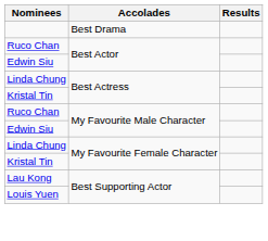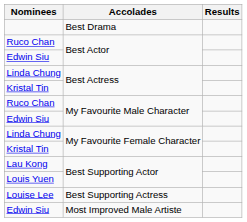 <table class="wikitable">
 <tr>
 <th>Nominees</th>
 <th>Accolades</th>
 <th>Results</th>
 </tr>
 <tr>
 <td></td>
 <td>Best Drama</td>
 <td></td>
 </tr>
 <tr>
 <td><a href='#'>Ruco Chan</a></td>
 <td rowspan="2">Best Actor</td>
 <td></td>
 </tr>
 <tr>
 <td><a href='#'>Edwin Siu</a></td>
 <td></td>
 </tr>
 <tr>
 <td><a href='#'>Linda Chung</a></td>
 <td rowspan="2">Best Actress</td>
 <td></td>
 </tr>
 <tr>
 <td><a href='#'>Kristal Tin</a></td>
 <td></td>
 </tr>
 <tr>
 <td><a href='#'>Ruco Chan</a></td>
 <td rowspan="2">My Favourite Male Character</td>
 <td></td>
 </tr>
 <tr>
 <td><a href='#'>Edwin Siu</a></td>
 <td></td>
 </tr>
 <tr>
 <td><a href='#'>Linda Chung</a></td>
 <td rowspan="2">My Favourite Female Character</td>
 <td></td>
 </tr>
 <tr>
 <td><a href='#'>Kristal Tin</a></td>
 <td></td>
 </tr>
 <tr>
 <td><a href='#'>Lau Kong</a></td>
 <td rowspan="2">Best Supporting Actor</td>
 <td></td>
 </tr>
 <tr>
 <td><a href='#'>Louis Yuen</a></td>
 <td></td>
 </tr>
+<tr>
+<td><a href='#'>Louise Lee</a></td>
+<td>Best Supporting Actress</td>
+<td></td>
+</tr>
+<tr>
+<td><a href='#'>Edwin Siu</a></td>
+<td>Most Improved Male Artiste</td>
+<td></td>
+</tr>
 </table>
